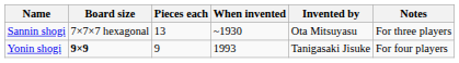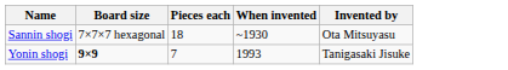 <table class="wikitable">
 <tr>
 <th>Name</th>
 <th>Board size</th>
 <th>Pieces each</th>
 <th>When invented</th>
 <th>Invented by</th>
-<th>Notes</th>
 </tr>
 <tr>
 <td><a href='#'>Sannin shogi</a></td>
 <td>7×7×7 hexagonal</td>
-<td>13</td>
+<td>18</td>
 <td>~1930</td>
 <td>Ota Mitsuyasu</td>
-<td>For three players</td>
 </tr>
 <tr>
 <td><a href='#'>Yonin shogi</a></td>
 <td><strong>9×9</strong></td>
-<td>9</td>
+<td>7</td>
 <td>1993</td>
 <td>Tanigasaki Jisuke</td>
-<td>For four players</td>
 </tr>
 </table>
